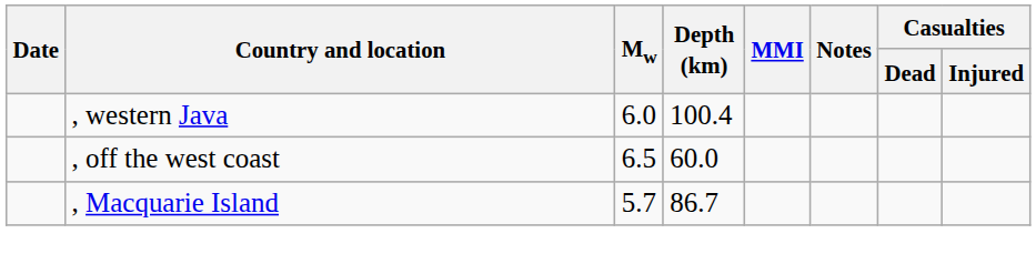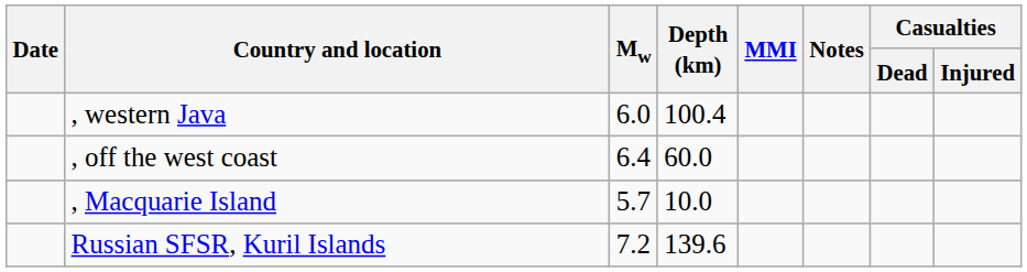 <table class="wikitable sortable sort-under" style="border:1px black; margin-left:1em;">
 <tr>
 <th rowspan="2"><small>Date</small></th>
 <th rowspan="2" style="width: 310px"><small>Country and location</small></th>
 <th rowspan="2"><small>M<sub>w</sub></small></th>
 <th rowspan="2"><small>Depth (km)</small></th>
 <th rowspan="2"><small><a href='#'>MMI</a></small></th>
 <th rowspan="2" class="unsortable"><small>Notes</small></th>
 <th colspan="2"><small>Casualties</small></th>
 </tr>
 <tr>
 <th><small>Dead</small></th>
 <th><small>Injured</small></th>
 </tr>
 <tr>
 <td></td>
 <td>, western <a href='#'>Java</a></td>
 <td>6.0</td>
 <td>100.4</td>
 <td></td>
 <td></td>
 <td></td>
 <td></td>
 </tr>
 <tr>
 <td></td>
 <td>, off the west coast</td>
-<td>6.5</td>
+<td>6.4</td>
 <td>60.0</td>
 <td></td>
 <td></td>
 <td></td>
 <td></td>
 </tr>
 <tr>
 <td></td>
 <td>, <a href='#'>Macquarie Island</a></td>
 <td>5.7</td>
-<td>86.7</td>
+<td>10.0</td>
+<td></td>
+<td></td>
+<td></td>
+<td></td>
+</tr>
+<tr>
+<td></td>
+<td> <a href='#'>Russian SFSR</a>, <a href='#'>Kuril Islands</a></td>
+<td>7.2</td>
+<td>139.6</td>
 <td></td>
 <td></td>
 <td></td>
 <td></td>
 </tr>
 </table>
